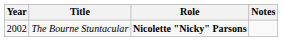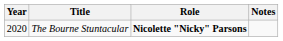 <table class="wikitable sortable">
 <tr>
 <th scope="col">Year</th>
 <th scope="col">Title</th>
 <th scope="col">Role</th>
 <th scope="col" class="unsortable">Notes</th>
 </tr>
 <tr>
-<td>2002</td>
+<td>2020</td>
 <td><em>The Bourne Stuntacular</em></td>
 <td><strong>Nicolette "Nicky" Parsons</strong></td>
 <td></td>
 </tr>
 </table>
